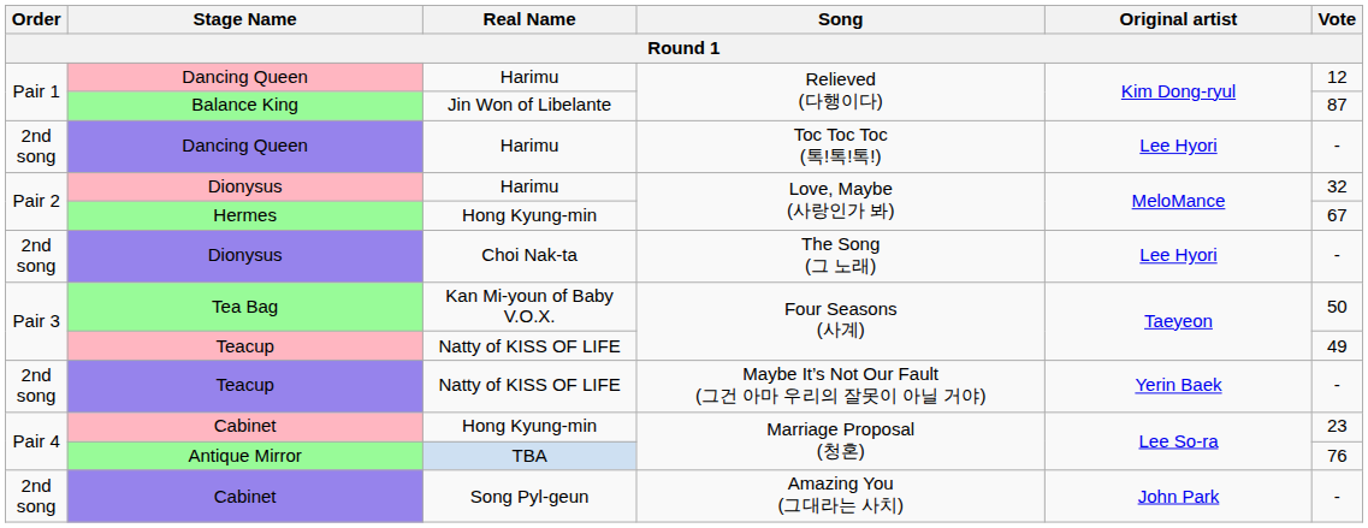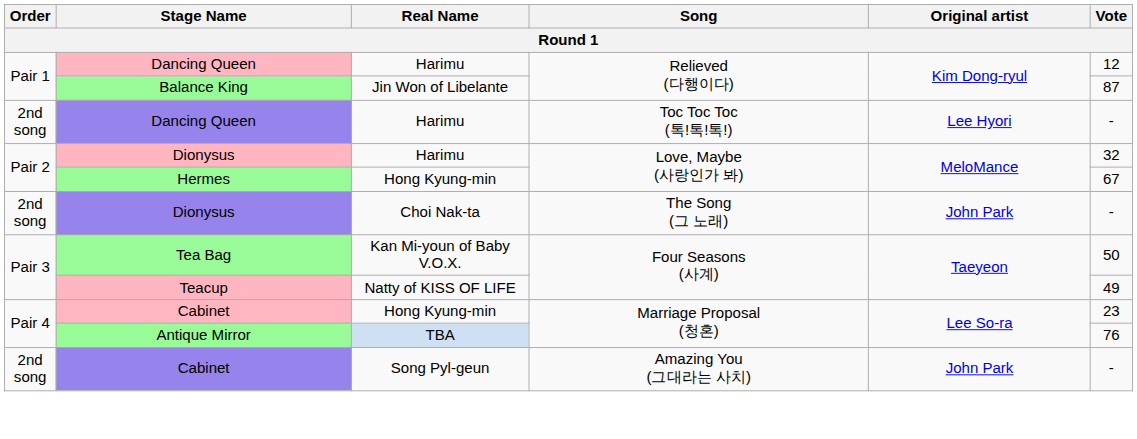 <table class="wikitable" style="text-align:center; width:95%;">
 <tr>
 <th style="width:1%;">Order</th>
 <th style="width:20%;">Stage Name</th>
 <th style="width:12%;">Real Name</th>
 <th style="width:23%;">Song</th>
 <th style="width:15%;">Original artist</th>
 <th style="width:1%;">Vote</th>
 </tr>
 <tr>
 <th colspan=6>Round 1</th>
 </tr>
 <tr>
 <td rowspan=2>Pair 1</td>
 <td bgcolor="lightpink">Dancing Queen</td>
 <td>Harimu</td>
 <td rowspan=2>Relieved<br>(다행이다)</td>
 <td rowspan=2><a href='#'>Kim Dong-ryul</a></td>
 <td>12</td>
 </tr>
 <tr>
 <td bgcolor="palegreen".>Balance King</td>
 <td>Jin Won of Libelante</td>
 <td>87</td>
 </tr>
 <tr>
 <td>2nd song</td>
 <td bgcolor="#9683EC">Dancing Queen</td>
 <td>Harimu</td>
 <td>Toc Toc Toc<br>(톡!톡!톡!)</td>
 <td><a href='#'>Lee Hyori</a></td>
 <td>-</td>
 </tr>
 <tr>
 <td rowspan=2>Pair 2</td>
 <td bgcolor="lightpink">Dionysus</td>
 <td>Harimu</td>
 <td rowspan=2>Love, Maybe<br>(사랑인가 봐)</td>
 <td rowspan=2><a href='#'>MeloMance</a></td>
 <td>32</td>
 </tr>
 <tr>
 <td bgcolor="palegreen">Hermes</td>
 <td>Hong Kyung-min</td>
 <td>67</td>
 </tr>
 <tr>
 <td>2nd song</td>
 <td bgcolor="#9683EC">Dionysus</td>
 <td>Choi Nak-ta</td>
 <td>The Song<br>(그 노래)</td>
-<td><a href='#'>Lee Hyori</a></td>
+<td><a href='#'>John Park</a></td>
 <td>-</td>
 </tr>
 <tr>
 <td rowspan=2>Pair 3</td>
 <td bgcolor="palegreen">Tea Bag</td>
 <td>Kan Mi-youn of Baby V.O.X.</td>
 <td rowspan=2>Four Seasons<br>(사계)</td>
 <td rowspan=2><a href='#'>Taeyeon</a></td>
 <td>50</td>
 </tr>
 <tr>
 <td bgcolor="lightpink">Teacup</td>
 <td>Natty of KISS OF LIFE</td>
 <td>49</td>
-</tr>
-<tr>
-<td>2nd song</td>
-<td bgcolor="#9683EC">Teacup</td>
-<td>Natty of KISS OF LIFE</td>
-<td>Maybe It’s Not Our Fault<br>(그건 아마 우리의 잘못이 아닐 거야)</td>
-<td><a href='#'>Yerin Baek</a></td>
-<td>-</td>
 </tr>
 <tr>
 <td rowspan=2>Pair 4</td>
 <td bgcolor="lightpink">Cabinet</td>
 <td>Hong Kyung-min</td>
 <td rowspan=2>Marriage Proposal<br>(청혼)</td>
 <td rowspan=2><a href='#'>Lee So-ra</a></td>
 <td>23</td>
 </tr>
 <tr>
 <td bgcolor="palegreen">Antique Mirror</td>
 <td bgcolor="#CEE0F2">TBA</td>
 <td>76</td>
 </tr>
 <tr>
 <td>2nd song</td>
 <td bgcolor="#9683EC">Cabinet</td>
 <td>Song Pyl-geun</td>
 <td>Amazing You<br>(그대라는 사치)</td>
 <td><a href='#'>John Park</a></td>
 <td>-</td>
 </tr>
 </table>
